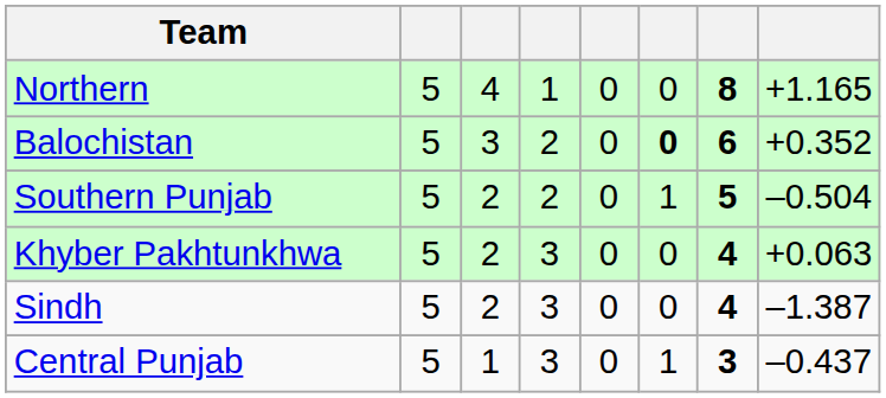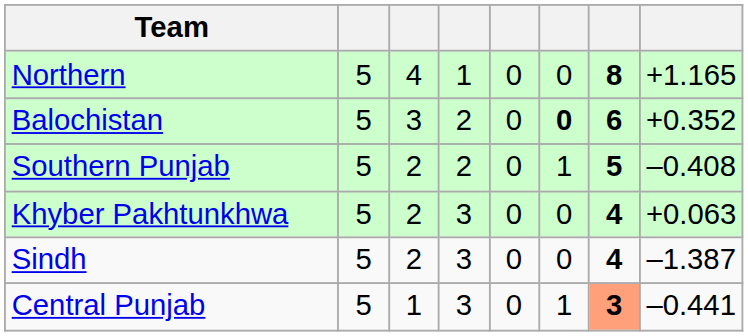 <table class="wikitable" style="text-align:center;">
 <tr>
 <th width=175>Team</th>
 <th width="20"></th>
 <th width="20"></th>
 <th width="20"></th>
 <th width="20"></th>
 <th width="20"></th>
 <th width="20"></th>
 <th width="20"></th>
 </tr>
 <tr style="background:#cfc;">
 <td style="text-align:left;"><a href='#'>Northern</a></td>
 <td>5</td>
 <td>4</td>
 <td>1</td>
 <td>0</td>
 <td>0</td>
 <td><strong>8</strong></td>
 <td>+1.165</td>
 </tr>
 <tr style="background:#cfc;">
 <td style="text-align:left;"><a href='#'>Balochistan</a></td>
 <td>5</td>
 <td>3</td>
 <td>2</td>
 <td>0</td>
 <td><strong>0</strong></td>
 <td><strong>6</strong></td>
 <td>+0.352</td>
 </tr>
 <tr style="background:#cfc;">
 <td style="text-align:left;"><a href='#'>Southern Punjab</a></td>
 <td>5</td>
 <td>2</td>
 <td>2</td>
 <td>0</td>
 <td>1</td>
 <td><strong>5</strong></td>
-<td>–0.504</td>
+<td>–0.408</td>
 </tr>
 <tr style="background:#cfc;">
 <td style="text-align:left;"><a href='#'>Khyber Pakhtunkhwa</a></td>
 <td>5</td>
 <td>2</td>
 <td>3</td>
 <td>0</td>
 <td>0</td>
 <td><strong>4</strong></td>
 <td>+0.063</td>
 </tr>
 <tr>
 <td style="text-align:left;"><a href='#'>Sindh</a></td>
 <td>5</td>
 <td>2</td>
 <td>3</td>
 <td>0</td>
 <td>0</td>
 <td><strong>4</strong></td>
 <td>–1.387</td>
 </tr>
 <tr>
 <td style="text-align:left;"><a href='#'>Central Punjab</a></td>
 <td>5</td>
 <td>1</td>
 <td>3</td>
 <td>0</td>
 <td>1</td>
-<td><strong>3</strong></td>
-<td>–0.437</td>
+<td style="background: lightsalmon;"><strong>3</strong></td>
+<td>–0.441</td>
 </tr>
 </table>
